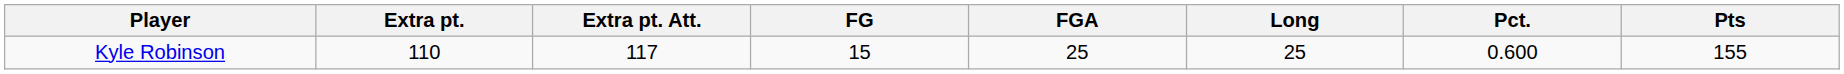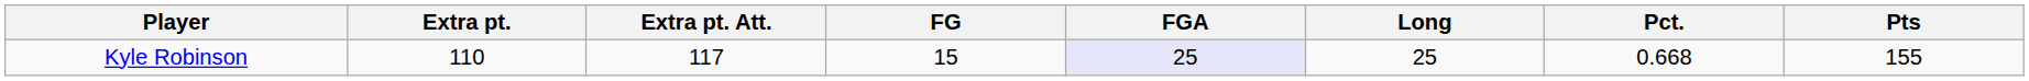 <table class="wikitable sortable">
 <tr>
 <th bgcolor="#DDDDFF" width="10%">Player</th>
 <th bgcolor="#DDDDFF" width="7%">Extra pt.</th>
 <th bgcolor="#DDDDFF" width="7%">Extra pt. Att.</th>
 <th bgcolor="#DDDDFF" width="7%">FG</th>
 <th bgcolor="#DDDDFF" width="7%">FGA</th>
 <th bgcolor="#DDDDFF" width="7%">Long</th>
 <th bgcolor="#DDDDFF" width="7%">Pct.</th>
 <th bgcolor="#DDDDFF" width="7%">Pts</th>
 </tr>
 <tr align="center">
 <td><a href='#'>Kyle Robinson</a></td>
 <td>110</td>
 <td>117</td>
 <td>15</td>
+<td style="background: lavender;">25</td>
 <td>25</td>
-<td>25</td>
-<td>0.600</td>
+<td>0.668</td>
 <td>155</td>
 </tr>
 </table>
